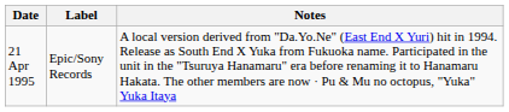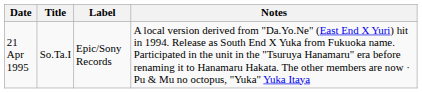 <table class="wikitable">
 <tr>
 <th>Date</th>
+<th>Title</th>
 <th>Label</th>
 <th>Notes</th>
 </tr>
 <tr>
 <td>21 Apr 1995</td>
+<td>So.Ta.I</td>
 <td>Epic/Sony Records</td>
 <td>A local version derived from "Da.Yo.Ne" (<a href='#'>East End X Yuri</a>) hit in 1994. Release as South End X Yuka from Fukuoka name. Participated in the unit in the "Tsuruya Hanamaru" era before renaming it to Hanamaru Hakata. The other members are now · Pu & Mu no octopus, "Yuka" <a href='#'>Yuka Itaya</a></td>
 </tr>
 </table>
